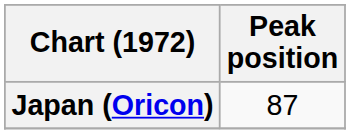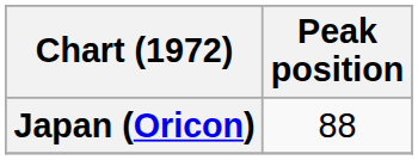 <table class="wikitable plainrowheaders" style="text-align:center">
 <tr>
 <th scope="col">Chart (1972)</th>
 <th scope="col">Peak<br>position</th>
 </tr>
 <tr>
 <th scope="row">Japan (<a href='#'>Oricon</a>)</th>
-<td align="center">87</td>
+<td align="center">88</td>
 </tr>
 <tr>
 </tr>
 <tr>
 </tr>
 </table>
